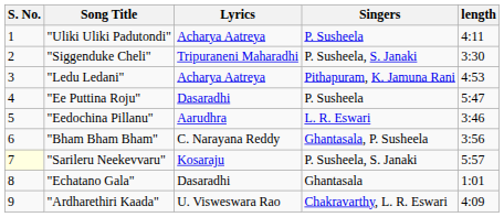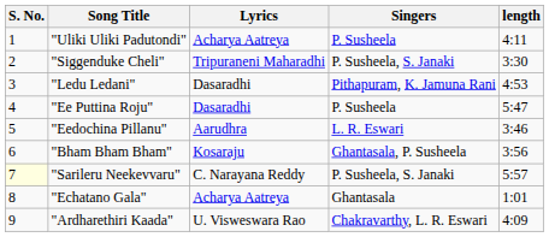 <table class="wikitable">
 <tr>
 <th>S. No.</th>
 <th>Song Title</th>
 <th>Lyrics</th>
 <th>Singers</th>
 <th>length</th>
 </tr>
 <tr>
 <td>1</td>
 <td>"Uliki Uliki Padutondi"</td>
 <td><a href='#'>Acharya Aatreya</a></td>
 <td><a href='#'>P. Susheela</a></td>
 <td>4:11</td>
 </tr>
 <tr>
 <td>2</td>
 <td>"Siggenduke Cheli"</td>
 <td><a href='#'>Tripuraneni Maharadhi</a></td>
 <td>P. Susheela, <a href='#'>S. Janaki</a></td>
 <td>3:30</td>
 </tr>
 <tr>
 <td>3</td>
 <td>"Ledu Ledani"</td>
-<td><a href='#'>Acharya Aatreya</a></td>
+<td>Dasaradhi</td>
 <td><a href='#'>Pithapuram</a>, <a href='#'>K. Jamuna Rani</a></td>
 <td>4:53</td>
 </tr>
 <tr>
 <td>4</td>
 <td>"Ee Puttina Roju"</td>
 <td><a href='#'>Dasaradhi</a></td>
 <td>P. Susheela</td>
 <td>5:47</td>
 </tr>
 <tr>
 <td>5</td>
 <td>"Eedochina Pillanu"</td>
 <td><a href='#'>Aarudhra</a></td>
 <td><a href='#'>L. R. Eswari</a></td>
 <td>3:46</td>
 </tr>
 <tr>
 <td>6</td>
 <td>"Bham Bham Bham"</td>
-<td>C. Narayana Reddy</td>
+<td><a href='#'>Kosaraju</a></td>
 <td><a href='#'>Ghantasala</a>, P. Susheela</td>
 <td>3:56</td>
 </tr>
 <tr>
 <td style="background: lightyellow;">7</td>
 <td>"Sarileru Neekevvaru"</td>
-<td><a href='#'>Kosaraju</a></td>
+<td>C. Narayana Reddy</td>
 <td>P. Susheela, S. Janaki</td>
 <td>5:57</td>
 </tr>
 <tr>
 <td>8</td>
 <td>"Echatano Gala"</td>
-<td>Dasaradhi</td>
+<td><a href='#'>Acharya Aatreya</a></td>
 <td>Ghantasala</td>
 <td>1:01</td>
 </tr>
 <tr>
 <td>9</td>
 <td>"Ardharethiri Kaada"</td>
 <td>U. Visweswara Rao</td>
 <td><a href='#'>Chakravarthy</a>, L. R. Eswari</td>
 <td>4:09</td>
 </tr>
 </table>
